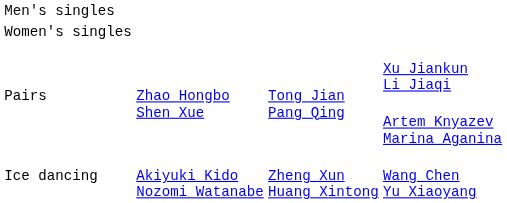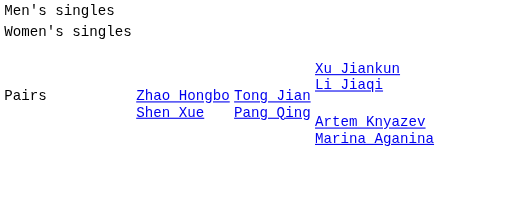 <table>
 <tr>
 <td>Men's singles<br></td>
 <td></td>
 <td></td>
 <td></td>
 </tr>
 <tr>
 <td>Women's singles<br></td>
 <td></td>
 <td></td>
 <td></td>
 </tr>
 <tr>
 <td rowspan=2>Pairs<br></td>
 <td rowspan=2><br><a href='#'>Zhao Hongbo</a><br><a href='#'>Shen Xue</a></td>
 <td rowspan=2><br><a href='#'>Tong Jian</a><br><a href='#'>Pang Qing</a></td>
 <td><br><a href='#'>Xu Jiankun</a><br><a href='#'>Li Jiaqi</a></td>
 </tr>
 <tr>
 <td><br><a href='#'>Artem Knyazev</a><br><a href='#'>Marina Aganina</a></td>
 </tr>
-<tr>
-<td>Ice dancing<br></td>
-<td><br><a href='#'>Akiyuki Kido</a><br><a href='#'>Nozomi Watanabe</a></td>
-<td><br><a href='#'>Zheng Xun</a><br><a href='#'>Huang Xintong</a></td>
-<td><br><a href='#'>Wang Chen</a><br><a href='#'>Yu Xiaoyang</a></td>
-</tr>
 </table>
